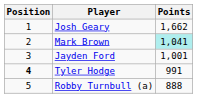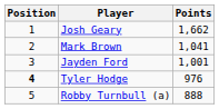 <table class=wikitable>
 <tr>
 <th>Position</th>
 <th>Player</th>
 <th>Points</th>
 </tr>
 <tr>
 <td align=center>1</td>
 <td> <a href='#'>Josh Geary</a></td>
 <td align=center>1,662</td>
 </tr>
 <tr>
 <td align=center>2</td>
 <td> <a href='#'>Mark Brown</a></td>
-<td align=center style="background: paleturquoise;">1,041</td>
+<td align=center>1,041</td>
 </tr>
 <tr>
 <td align=center>3</td>
 <td> <a href='#'>Jayden Ford</a></td>
 <td align=center>1,001</td>
 </tr>
 <tr>
 <td align=center><strong>4</strong></td>
 <td> <a href='#'>Tyler Hodge</a></td>
-<td align=center>991</td>
+<td align=center>976</td>
 </tr>
 <tr>
 <td align=center>5</td>
 <td> <a href='#'>Robby Turnbull</a> (a)</td>
 <td align=center>888</td>
 </tr>
 </table>
